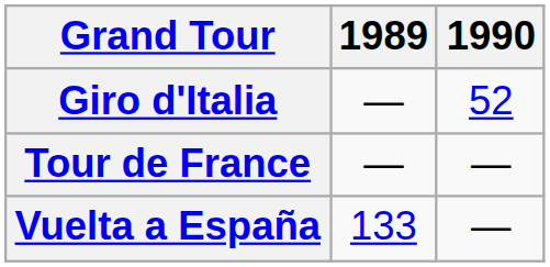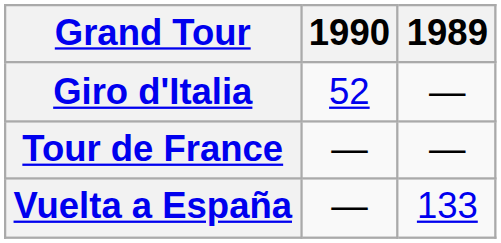 <table class="wikitable plainrowheaders">
 <tr>
 <th scope="col"><a href='#'>Grand Tour</a></th>
+<th scope="col">1990</th>
 <th scope="col">1989</th>
-<th scope="col">1990</th>
 </tr>
 <tr style="text-align:center;">
 <th scope="row"> <a href='#'>Giro d'Italia</a></th>
+<td style="text-align:center;"><a href='#'>52</a></td>
 <td>—</td>
-<td style="text-align:center;"><a href='#'>52</a></td>
 </tr>
 <tr style="text-align:center;">
 <th scope="row"> <a href='#'>Tour de France</a></th>
 <td>—</td>
 <td>—</td>
 </tr>
 <tr style="text-align:center;">
 <th scope="row"> <a href='#'>Vuelta a España</a></th>
+<td>—</td>
 <td style="text-align:center;"><a href='#'>133</a></td>
-<td>—</td>
 </tr>
 </table>
